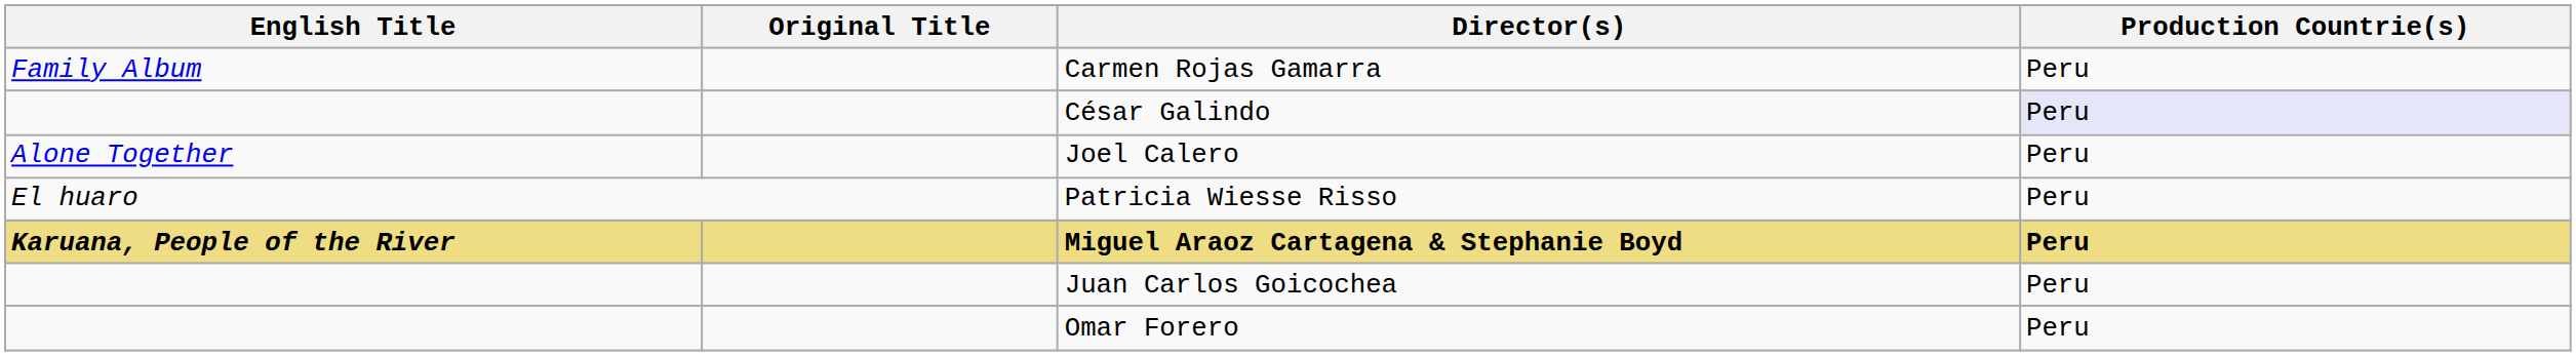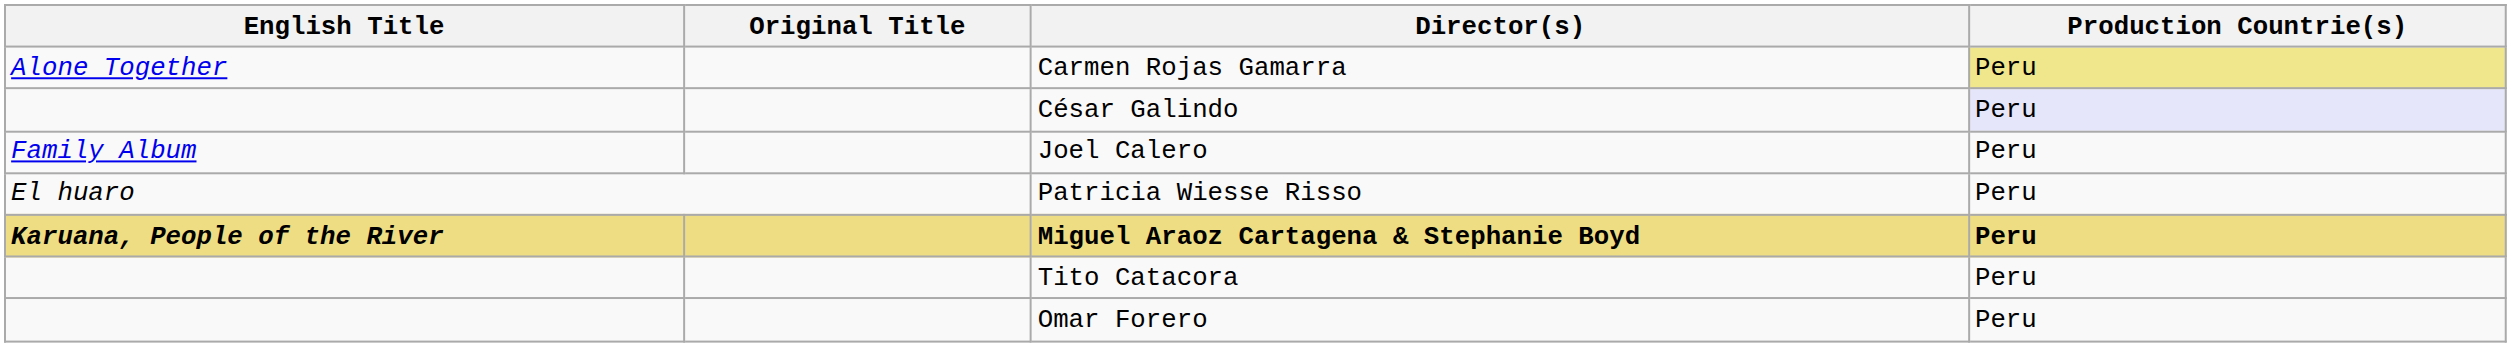 <table class="sortable wikitable" style="width:100%; margin-bottom:4px" cellpadding="5">
 <tr>
 <th scope="col">English Title</th>
 <th scope="col">Original Title</th>
 <th scope="col">Director(s)</th>
 <th scope="col">Production Countrie(s)</th>
 </tr>
 <tr>
-<td><em><a href='#'>Family Album</a></em></td>
+<td><em><a href='#'>Alone Together</a></em></td>
 <td></td>
 <td>Carmen Rojas Gamarra</td>
-<td>Peru</td>
+<td style="background: khaki;">Peru</td>
 </tr>
 <tr>
 <td></td>
 <td></td>
 <td>César Galindo</td>
 <td style="background: lavender;">Peru</td>
 </tr>
 <tr>
-<td><em><a href='#'>Alone Together</a></em></td>
+<td><em><a href='#'>Family Album</a></em></td>
 <td></td>
 <td>Joel Calero</td>
 <td>Peru</td>
 </tr>
 <tr>
 <td colspan = "2"><em>El huaro</em></td>
 <td>Patricia Wiesse Risso</td>
 <td>Peru</td>
 </tr>
 <tr style="background:#EEDD82">
 <td><strong><em>Karuana, People of the River</em></strong></td>
 <td><strong></strong></td>
 <td><strong>Miguel Araoz Cartagena & Stephanie Boyd</strong></td>
 <td><strong>Peru</strong></td>
 </tr>
 <tr>
 <td></td>
 <td></td>
-<td>Juan Carlos Goicochea</td>
+<td>Tito Catacora</td>
 <td>Peru</td>
 </tr>
 <tr>
 <td></td>
 <td></td>
 <td>Omar Forero</td>
 <td>Peru</td>
 </tr>
 </table>
